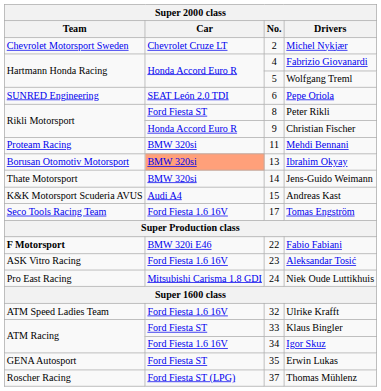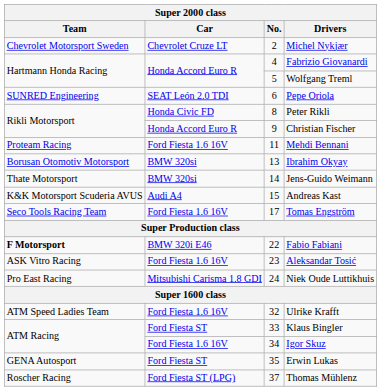 <table class="wikitable" style="font-size: 85%">
 <tr>
 <th colspan=5>Super 2000 class</th>
 </tr>
 <tr>
 <th>Team</th>
 <th>Car</th>
 <th>No.</th>
 <th>Drivers</th>
 </tr>
 <tr>
 <td> <a href='#'>Chevrolet Motorsport Sweden</a></td>
 <td><a href='#'>Chevrolet Cruze LT</a></td>
 <td align=center>2</td>
 <td> <a href='#'>Michel Nykjær</a></td>
 </tr>
 <tr>
 <td rowspan=2> Hartmann Honda Racing</td>
 <td rowspan=2><a href='#'>Honda Accord Euro R</a></td>
 <td align=center>4</td>
 <td> <a href='#'>Fabrizio Giovanardi</a></td>
 </tr>
 <tr>
 <td align=center>5</td>
 <td> Wolfgang Treml</td>
 </tr>
 <tr>
 <td> <a href='#'>SUNRED Engineering</a></td>
 <td><a href='#'>SEAT León 2.0 TDI</a></td>
 <td align=center>6</td>
 <td> <a href='#'>Pepe Oriola</a></td>
 </tr>
 <tr>
 <td rowspan="2"> Rikli Motorsport</td>
-<td><a href='#'>Ford Fiesta ST</a></td>
+<td><a href='#'>Honda Civic FD</a></td>
 <td align="center">8</td>
 <td> Peter Rikli</td>
 </tr>
 <tr>
 <td><a href='#'>Honda Accord Euro R</a></td>
 <td align="center">9</td>
 <td> Christian Fischer</td>
 </tr>
 <tr>
 <td> <a href='#'>Proteam Racing</a></td>
-<td><a href='#'>BMW 320si</a></td>
+<td><a href='#'>Ford Fiesta 1.6 16V</a></td>
 <td align="center">11</td>
 <td> <a href='#'>Mehdi Bennani</a></td>
 </tr>
 <tr>
 <td> <a href='#'>Borusan Otomotiv Motorsport</a></td>
-<td style="background: lightsalmon;"><a href='#'>BMW 320si</a></td>
+<td><a href='#'>BMW 320si</a></td>
 <td align=center>13</td>
 <td> <a href='#'>Ibrahim Okyay</a></td>
 </tr>
 <tr>
 <td> Thate Motorsport</td>
 <td><a href='#'>BMW 320si</a></td>
 <td align="center">14</td>
 <td> Jens-Guido Weimann</td>
 </tr>
 <tr>
 <td> K&K Motorsport Scuderia AVUS</td>
 <td><a href='#'>Audi A4</a></td>
 <td align="center">15</td>
 <td> Andreas Kast</td>
 </tr>
 <tr>
 <td> <a href='#'>Seco Tools Racing Team</a></td>
 <td><a href='#'>Ford Fiesta 1.6 16V</a></td>
 <td align=center>17</td>
 <td> <a href='#'>Tomas Engström</a></td>
 </tr>
 <tr>
 <th colspan=6>Super Production class</th>
 </tr>
 <tr>
 <td><strong> F Motorsport</strong></td>
 <td><a href='#'>BMW 320i E46</a></td>
 <td align="center">22</td>
 <td> <a href='#'>Fabio Fabiani</a></td>
 </tr>
 <tr>
 <td> ASK Vitro Racing</td>
 <td><a href='#'>Ford Fiesta 1.6 16V</a></td>
 <td align="center">23</td>
 <td> <a href='#'>Aleksandar Tosić</a></td>
 </tr>
 <tr>
 <td> Pro East Racing</td>
 <td><a href='#'>Mitsubishi Carisma 1.8 GDI</a></td>
 <td align=center>24</td>
 <td> Niek Oude Luttikhuis</td>
 </tr>
 <tr>
 <th colspan=6>Super 1600 class</th>
 </tr>
 <tr>
 <td> ATM Speed Ladies Team</td>
 <td><a href='#'>Ford Fiesta 1.6 16V</a></td>
 <td align="center">32</td>
 <td> Ulrike Krafft</td>
 </tr>
 <tr>
 <td rowspan="2"> ATM Racing</td>
 <td><a href='#'>Ford Fiesta ST</a></td>
 <td align="center">33</td>
 <td> Klaus Bingler</td>
 </tr>
 <tr>
 <td><a href='#'>Ford Fiesta 1.6 16V</a></td>
 <td align="center">34</td>
 <td> <a href='#'>Igor Skuz</a></td>
 </tr>
 <tr>
 <td> GENA Autosport</td>
 <td><a href='#'>Ford Fiesta ST</a></td>
 <td align="center">35</td>
 <td> Erwin Lukas</td>
 </tr>
 <tr>
 <td> Roscher Racing</td>
 <td><a href='#'>Ford Fiesta ST (LPG)</a></td>
 <td align=center>37</td>
 <td> Thomas Mühlenz</td>
 </tr>
 </table>
